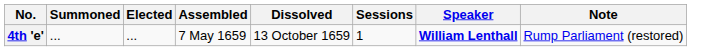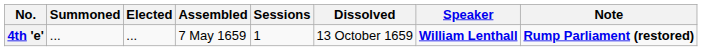 <table class="wikitable">
 <tr>
 <th>No.</th>
 <th>Summoned</th>
 <th>Elected</th>
 <th>Assembled</th>
+<th>Sessions</th>
 <th>Dissolved</th>
-<th>Sessions</th>
 <th><a href='#'>Speaker</a></th>
 <th>Note</th>
 </tr>
 <tr>
 <th><a href='#'>4th</a> 'e'</th>
 <td>...</td>
 <td>...</td>
 <td>7 May 1659</td>
+<td>1</td>
 <td>13 October 1659</td>
-<td>1</td>
 <td><strong><a href='#'>William Lenthall</a></strong></td>
-<td><a href='#'>Rump Parliament</a> (restored)</td>
+<td><strong><a href='#'>Rump Parliament</a> (restored)</strong></td>
 </tr>
 </table>
